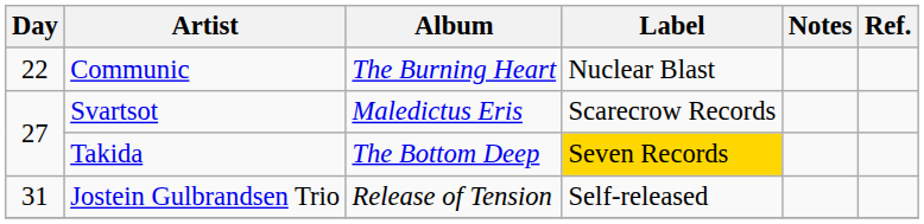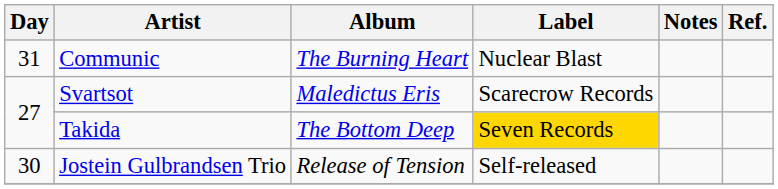 <table class="wikitable">
 <tr>
 <th>Day</th>
 <th>Artist</th>
 <th>Album</th>
 <th>Label</th>
 <th>Notes</th>
 <th>Ref.</th>
 </tr>
 <tr>
-<td rowspan="1" style="text-align:center;">22</td>
+<td rowspan="1" style="text-align:center;">31</td>
 <td><a href='#'>Communic</a></td>
 <td><em><a href='#'>The Burning Heart</a></em></td>
 <td>Nuclear Blast</td>
 <td></td>
 <td></td>
 </tr>
 <tr>
 <td rowspan="2" style="text-align:center;">27</td>
 <td><a href='#'>Svartsot</a></td>
 <td><em><a href='#'>Maledictus Eris</a></em></td>
 <td>Scarecrow Records</td>
 <td></td>
 <td></td>
 </tr>
 <tr>
 <td><a href='#'>Takida</a></td>
 <td><em><a href='#'>The Bottom Deep</a></em></td>
 <td style="background: gold;">Seven Records</td>
 <td></td>
 <td></td>
 </tr>
 <tr>
-<td rowspan="1" style="text-align:center;">31</td>
+<td rowspan="1" style="text-align:center;">30</td>
 <td><a href='#'>Jostein Gulbrandsen</a> Trio</td>
 <td><em>Release of Tension</em></td>
 <td>Self-released</td>
 <td></td>
 <td></td>
 </tr>
 <tr>
 </tr>
 </table>
